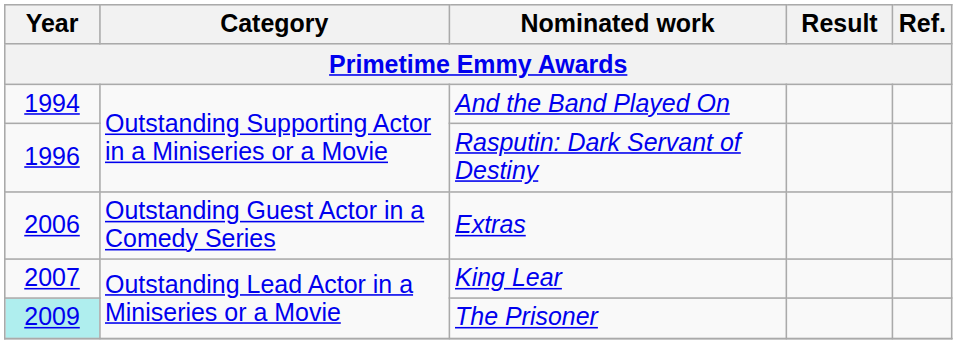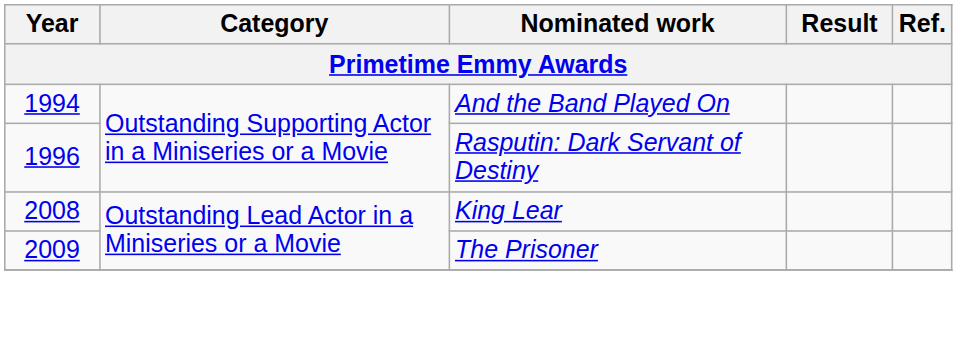 <table class=wikitable>
 <tr>
 <th scope="col" style="width:5em;">Year</th>
 <th scope="col" style="width:26em;">Category</th>
 <th scope="col" style="width:25em;">Nominated work</th>
 <th scope="col" style="width:5em;">Result</th>
 <th>Ref.</th>
 </tr>
 <tr>
 <th colspan=5><a href='#'>Primetime Emmy Awards</a></th>
 </tr>
 <tr>
 <td style="text-align:center;"><a href='#'>1994</a></td>
 <td rowspan="2"><a href='#'>Outstanding Supporting Actor in a Miniseries or a Movie</a></td>
 <td><em><a href='#'>And the Band Played On</a></em></td>
 <td></td>
 <td style="text-align:center;"></td>
 </tr>
 <tr>
 <td style="text-align:center;"><a href='#'>1996</a></td>
 <td><em><a href='#'>Rasputin: Dark Servant of Destiny</a></em></td>
 <td></td>
 <td style="text-align:center;"></td>
 </tr>
 <tr>
-<td style="text-align:center;"><a href='#'>2006</a></td>
-<td><a href='#'>Outstanding Guest Actor in a Comedy Series</a></td>
-<td><em><a href='#'>Extras</a></em></td>
-<td></td>
-<td style="text-align:center;"></td>
-</tr>
-<tr>
-<td style="text-align:center;"><a href='#'>2007</a></td>
+<td style="text-align:center;"><a href='#'>2008</a></td>
 <td rowspan="2"><a href='#'>Outstanding Lead Actor in a Miniseries or a Movie</a></td>
 <td><em><a href='#'>King Lear</a></em></td>
 <td></td>
 <td style="text-align:center;"></td>
 </tr>
 <tr>
-<td style="background: paleturquoise; text-align:center;"><a href='#'>2009</a></td>
+<td style="text-align:center;"><a href='#'>2009</a></td>
 <td><em><a href='#'>The Prisoner</a></em></td>
 <td></td>
 <td style="text-align:center;"></td>
 </tr>
 <tr>
 </tr>
 </table>
